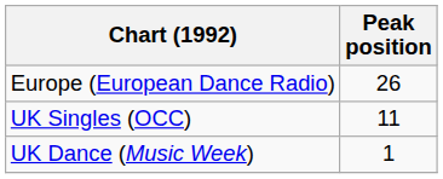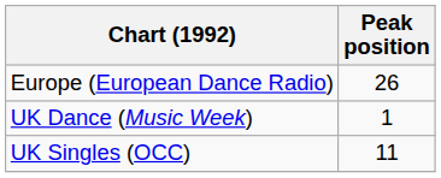 <table class="wikitable sortable">
 <tr>
 <th>Chart (1992)</th>
 <th>Peak<br>position</th>
 </tr>
 <tr>
 <td>Europe (<a href='#'>European Dance Radio</a>)</td>
 <td align="center">26</td>
 </tr>
 <tr>
+<td><a href='#'>UK Dance</a> (<em><a href='#'>Music Week</a></em>)</td>
+<td align="center">1</td>
+</tr>
+<tr>
 <td><a href='#'>UK Singles</a> (<a href='#'>OCC</a>)</td>
 <td align="center">11</td>
 </tr>
 <tr>
-<td><a href='#'>UK Dance</a> (<em><a href='#'>Music Week</a></em>)</td>
-<td align="center">1</td>
-</tr>
-<tr>
 </tr>
 </table>
